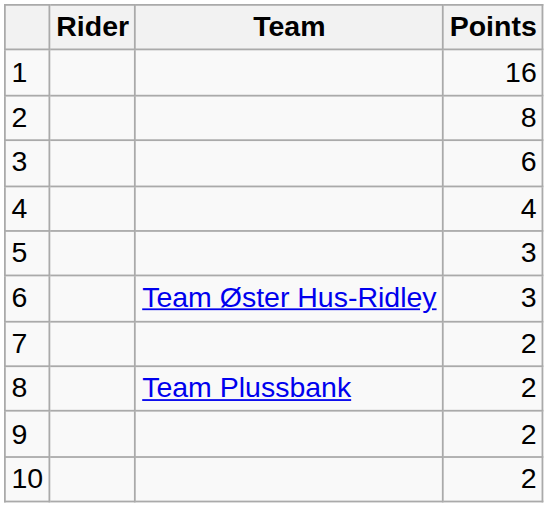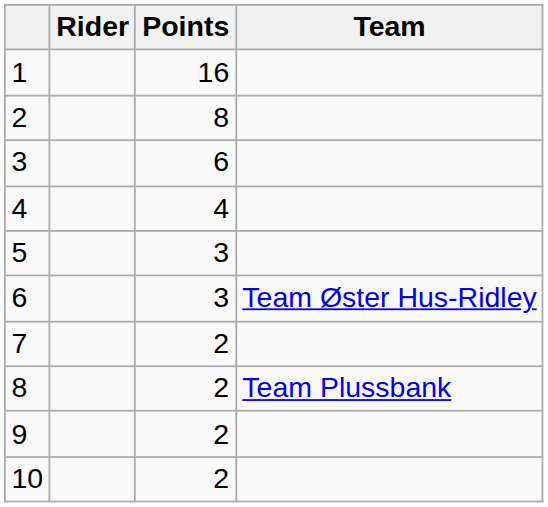 <table class="wikitable">
 <tr>
 <th></th>
 <th>Rider</th>
+<th>Points</th>
 <th>Team</th>
-<th>Points</th>
 </tr>
 <tr>
 <td>1</td>
 <td> </td>
+<td align=right>16</td>
 <td></td>
-<td align=right>16</td>
 </tr>
 <tr>
 <td>2</td>
 <td></td>
+<td align=right>8</td>
 <td></td>
-<td align=right>8</td>
 </tr>
 <tr>
 <td>3</td>
 <td></td>
+<td align=right>6</td>
 <td></td>
-<td align=right>6</td>
 </tr>
 <tr>
 <td>4</td>
 <td></td>
+<td align=right>4</td>
 <td></td>
-<td align=right>4</td>
 </tr>
 <tr>
 <td>5</td>
 <td></td>
+<td align=right>3</td>
 <td></td>
-<td align=right>3</td>
 </tr>
 <tr>
 <td>6</td>
 <td></td>
+<td align=right>3</td>
 <td><a href='#'>Team Øster Hus-Ridley</a></td>
-<td align=right>3</td>
 </tr>
 <tr>
 <td>7</td>
 <td></td>
+<td align=right>2</td>
 <td></td>
-<td align=right>2</td>
 </tr>
 <tr>
 <td>8</td>
 <td></td>
+<td align=right>2</td>
 <td><a href='#'>Team Plussbank</a></td>
-<td align=right>2</td>
 </tr>
 <tr>
 <td>9</td>
 <td></td>
+<td align=right>2</td>
 <td></td>
-<td align=right>2</td>
 </tr>
 <tr>
 <td>10</td>
 <td></td>
+<td align=right>2</td>
 <td></td>
-<td align=right>2</td>
 </tr>
 </table>
